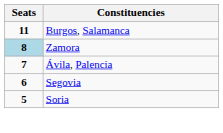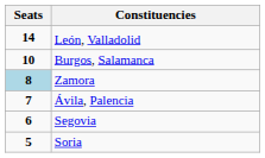 <table class="wikitable" style="text-align:left;">
 <tr>
 <th width="50">Seats</th>
 <th width="250">Constituencies</th>
 </tr>
 <tr>
-<td align="center"><strong>11</strong></td>
+<td align="center"><strong>14</strong></td>
+<td><a href='#'>León</a><sup></sup>, <a href='#'>Valladolid</a></td>
+</tr>
+<tr>
+<td align="center"><strong>10</strong></td>
 <td><a href='#'>Burgos</a>, <a href='#'>Salamanca</a></td>
 </tr>
 <tr>
 <td align="center" style="background: lightblue;"><strong>8</strong></td>
 <td><a href='#'>Zamora</a></td>
 </tr>
 <tr>
 <td align="center"><strong>7</strong></td>
 <td><a href='#'>Ávila</a>, <a href='#'>Palencia</a></td>
 </tr>
 <tr>
 <td align="center"><strong>6</strong></td>
 <td><a href='#'>Segovia</a></td>
 </tr>
 <tr>
 <td align="center"><strong>5</strong></td>
 <td><a href='#'>Soria</a></td>
 </tr>
 </table>
